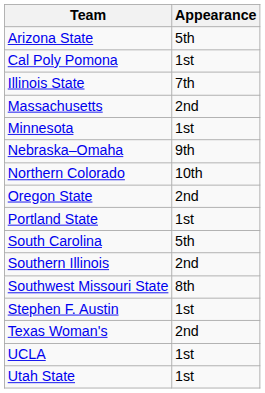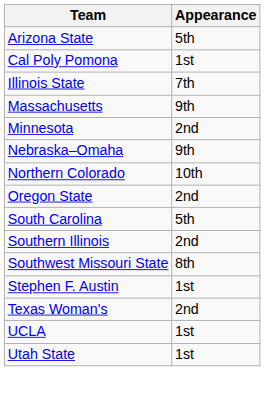 <table class="wikitable sortable">
 <tr>
 <th>Team</th>
 <th>Appearance</th>
 </tr>
 <tr>
 <td><a href='#'>Arizona State</a></td>
 <td>5th</td>
 </tr>
 <tr>
 <td><a href='#'>Cal Poly Pomona</a></td>
 <td>1st</td>
 </tr>
 <tr>
 <td><a href='#'>Illinois State</a></td>
 <td>7th</td>
 </tr>
 <tr>
 <td><a href='#'>Massachusetts</a></td>
-<td>2nd</td>
+<td>9th</td>
 </tr>
 <tr>
 <td><a href='#'>Minnesota</a></td>
-<td>1st</td>
+<td>2nd</td>
 </tr>
 <tr>
 <td><a href='#'>Nebraska–Omaha</a></td>
 <td>9th</td>
 </tr>
 <tr>
 <td><a href='#'>Northern Colorado</a></td>
 <td>10th</td>
 </tr>
 <tr>
 <td><a href='#'>Oregon State</a></td>
 <td>2nd</td>
-</tr>
-<tr>
-<td><a href='#'>Portland State</a></td>
-<td>1st</td>
 </tr>
 <tr>
 <td><a href='#'>South Carolina</a></td>
 <td>5th</td>
 </tr>
 <tr>
 <td><a href='#'>Southern Illinois</a></td>
 <td>2nd</td>
 </tr>
 <tr>
 <td><a href='#'>Southwest Missouri State</a></td>
 <td>8th</td>
 </tr>
 <tr>
 <td><a href='#'>Stephen F. Austin</a></td>
 <td>1st</td>
 </tr>
 <tr>
 <td><a href='#'>Texas Woman's</a></td>
 <td>2nd</td>
 </tr>
 <tr>
 <td><a href='#'>UCLA</a></td>
 <td>1st</td>
 </tr>
 <tr>
 <td><a href='#'>Utah State</a></td>
 <td>1st</td>
 </tr>
 </table>
